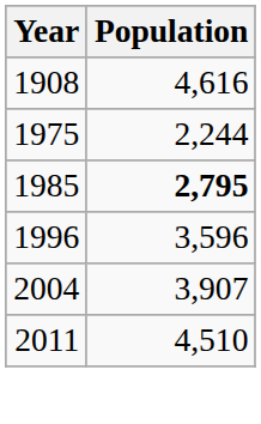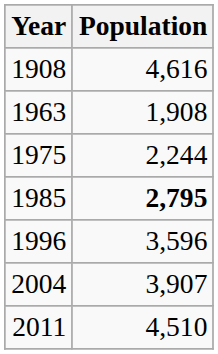 <table class="wikitable" style="line-height:1.1em;">
 <tr>
 <th>Year</th>
 <th>Population</th>
 </tr>
 <tr align="right">
 <td>1908</td>
 <td>4,616</td>
+</tr>
+<tr align="right">
+<td>1963</td>
+<td>1,908</td>
 </tr>
 <tr align="right">
 <td>1975</td>
 <td>2,244</td>
 </tr>
 <tr align="right">
 <td>1985</td>
 <td><strong>2,795</strong></td>
 </tr>
 <tr align="right">
 <td>1996</td>
 <td>3,596</td>
 </tr>
 <tr align="right">
 <td>2004</td>
 <td>3,907</td>
 </tr>
 <tr align="right">
 <td>2011</td>
 <td>4,510</td>
 </tr>
 </table>
